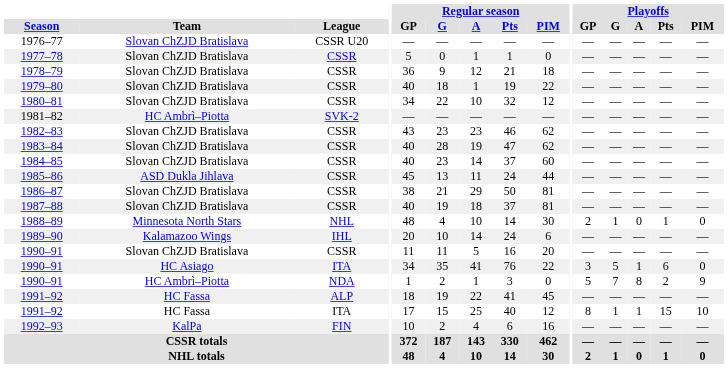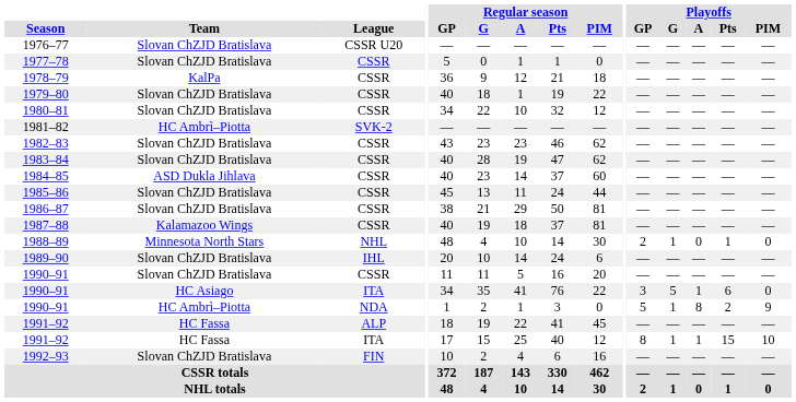 <table border="0" cellpadding="1" cellspacing="0" style="text-align:center; width:60em">
 <tr bgcolor="#e0e0e0">
 <th colspan="3" bgcolor="#ffffff"></th>
 <th rowspan="100" bgcolor="#ffffff"></th>
 <th colspan="5"><a href='#'>Regular season</a></th>
 <th rowspan="100" bgcolor="#ffffff"></th>
 <th colspan="5"><a href='#'>Playoffs</a></th>
 </tr>
 <tr bgcolor="#e0e0e0">
 <th><a href='#'>Season</a></th>
 <th>Team</th>
 <th>League</th>
 <th>GP</th>
 <th><a href='#'>G</a></th>
 <th><a href='#'>A</a></th>
 <th><a href='#'>Pts</a></th>
 <th><a href='#'>PIM</a></th>
 <th>GP</th>
 <th>G</th>
 <th>A</th>
 <th>Pts</th>
 <th>PIM</th>
 </tr>
 <tr>
 <td>1976–77</td>
 <td><a href='#'>Slovan ChZJD Bratislava</a></td>
 <td>CSSR U20</td>
 <td>—</td>
 <td>—</td>
 <td>—</td>
 <td>—</td>
 <td>—</td>
 <td>—</td>
 <td>—</td>
 <td>—</td>
 <td>—</td>
 <td>—</td>
 </tr>
 <tr bgcolor="#f0f0f0">
 <td><a href='#'>1977–78</a></td>
 <td>Slovan ChZJD Bratislava</td>
 <td><a href='#'>CSSR</a></td>
 <td>5</td>
 <td>0</td>
 <td>1</td>
 <td>1</td>
 <td>0</td>
 <td>—</td>
 <td>—</td>
 <td>—</td>
 <td>—</td>
 <td>—</td>
 </tr>
 <tr>
 <td><a href='#'>1978–79</a></td>
-<td>Slovan ChZJD Bratislava</td>
+<td><a href='#'>KalPa</a></td>
 <td>CSSR</td>
 <td>36</td>
 <td>9</td>
 <td>12</td>
 <td>21</td>
 <td>18</td>
 <td>—</td>
 <td>—</td>
 <td>—</td>
 <td>—</td>
 <td>—</td>
 </tr>
 <tr bgcolor="#f0f0f0">
 <td><a href='#'>1979–80</a></td>
 <td>Slovan ChZJD Bratislava</td>
 <td>CSSR</td>
 <td>40</td>
 <td>18</td>
 <td>1</td>
 <td>19</td>
 <td>22</td>
 <td>—</td>
 <td>—</td>
 <td>—</td>
 <td>—</td>
 <td>—</td>
 </tr>
 <tr>
 <td><a href='#'>1980–81</a></td>
 <td>Slovan ChZJD Bratislava</td>
 <td>CSSR</td>
 <td>34</td>
 <td>22</td>
 <td>10</td>
 <td>32</td>
 <td>12</td>
 <td>—</td>
 <td>—</td>
 <td>—</td>
 <td>—</td>
 <td>—</td>
 </tr>
 <tr bgcolor="#f0f0f0">
 <td>1981–82</td>
 <td><a href='#'>HC Ambrì–Piotta</a></td>
 <td><a href='#'>SVK-2</a></td>
 <td>—</td>
 <td>—</td>
 <td>—</td>
 <td>—</td>
 <td>—</td>
 <td>—</td>
 <td>—</td>
 <td>—</td>
 <td>—</td>
 <td>—</td>
 </tr>
 <tr>
 <td><a href='#'>1982–83</a></td>
 <td>Slovan ChZJD Bratislava</td>
 <td>CSSR</td>
 <td>43</td>
 <td>23</td>
 <td>23</td>
 <td>46</td>
 <td>62</td>
 <td>—</td>
 <td>—</td>
 <td>—</td>
 <td>—</td>
 <td>—</td>
 </tr>
 <tr bgcolor="#f0f0f0">
 <td><a href='#'>1983–84</a></td>
 <td>Slovan ChZJD Bratislava</td>
 <td>CSSR</td>
 <td>40</td>
 <td>28</td>
 <td>19</td>
 <td>47</td>
 <td>62</td>
 <td>—</td>
 <td>—</td>
 <td>—</td>
 <td>—</td>
 <td>—</td>
 </tr>
 <tr>
 <td><a href='#'>1984–85</a></td>
-<td>Slovan ChZJD Bratislava</td>
+<td><a href='#'>ASD Dukla Jihlava</a></td>
 <td>CSSR</td>
 <td>40</td>
 <td>23</td>
 <td>14</td>
 <td>37</td>
 <td>60</td>
 <td>—</td>
 <td>—</td>
 <td>—</td>
 <td>—</td>
 <td>—</td>
 </tr>
 <tr bgcolor="#f0f0f0">
 <td><a href='#'>1985–86</a></td>
-<td><a href='#'>ASD Dukla Jihlava</a></td>
+<td>Slovan ChZJD Bratislava</td>
 <td>CSSR</td>
 <td>45</td>
 <td>13</td>
 <td>11</td>
 <td>24</td>
 <td>44</td>
 <td>—</td>
 <td>—</td>
 <td>—</td>
 <td>—</td>
 <td>—</td>
 </tr>
 <tr>
 <td><a href='#'>1986–87</a></td>
 <td>Slovan ChZJD Bratislava</td>
 <td>CSSR</td>
 <td>38</td>
 <td>21</td>
 <td>29</td>
 <td>50</td>
 <td>81</td>
 <td>—</td>
 <td>—</td>
 <td>—</td>
 <td>—</td>
 <td>—</td>
 </tr>
 <tr bgcolor="#f0f0f0">
 <td><a href='#'>1987–88</a></td>
-<td>Slovan ChZJD Bratislava</td>
+<td><a href='#'>Kalamazoo Wings</a></td>
 <td>CSSR</td>
 <td>40</td>
 <td>19</td>
 <td>18</td>
 <td>37</td>
 <td>81</td>
 <td>—</td>
 <td>—</td>
 <td>—</td>
 <td>—</td>
 <td>—</td>
 </tr>
 <tr>
 <td><a href='#'>1988–89</a></td>
 <td><a href='#'>Minnesota North Stars</a></td>
 <td><a href='#'>NHL</a></td>
 <td>48</td>
 <td>4</td>
 <td>10</td>
 <td>14</td>
 <td>30</td>
 <td>2</td>
 <td>1</td>
 <td>0</td>
 <td>1</td>
 <td>0</td>
 </tr>
 <tr bgcolor="#f0f0f0">
 <td><a href='#'>1989–90</a></td>
-<td><a href='#'>Kalamazoo Wings</a></td>
+<td>Slovan ChZJD Bratislava</td>
 <td><a href='#'>IHL</a></td>
 <td>20</td>
 <td>10</td>
 <td>14</td>
 <td>24</td>
 <td>6</td>
 <td>—</td>
 <td>—</td>
 <td>—</td>
 <td>—</td>
 <td>—</td>
 </tr>
 <tr>
 <td><a href='#'>1990–91</a></td>
 <td>Slovan ChZJD Bratislava</td>
 <td>CSSR</td>
 <td>11</td>
 <td>11</td>
 <td>5</td>
 <td>16</td>
 <td>20</td>
 <td>—</td>
 <td>—</td>
 <td>—</td>
 <td>—</td>
 <td>—</td>
 </tr>
 <tr bgcolor="#f0f0f0">
 <td><a href='#'>1990–91</a></td>
 <td><a href='#'>HC Asiago</a></td>
 <td><a href='#'>ITA</a></td>
 <td>34</td>
 <td>35</td>
 <td>41</td>
 <td>76</td>
 <td>22</td>
 <td>3</td>
 <td>5</td>
 <td>1</td>
 <td>6</td>
 <td>0</td>
 </tr>
 <tr>
 <td><a href='#'>1990–91</a></td>
 <td><a href='#'>HC Ambrì–Piotta</a></td>
 <td><a href='#'>NDA</a></td>
 <td>1</td>
 <td>2</td>
 <td>1</td>
 <td>3</td>
 <td>0</td>
 <td>5</td>
-<td>7</td>
+<td>1</td>
 <td>8</td>
 <td>2</td>
 <td>9</td>
 </tr>
 <tr bgcolor="#f0f0f0">
 <td><a href='#'>1991–92</a></td>
 <td><a href='#'>HC Fassa</a></td>
 <td><a href='#'>ALP</a></td>
 <td>18</td>
 <td>19</td>
 <td>22</td>
 <td>41</td>
 <td>45</td>
 <td>—</td>
 <td>—</td>
 <td>—</td>
 <td>—</td>
 <td>—</td>
 </tr>
 <tr>
 <td><a href='#'>1991–92</a></td>
 <td>HC Fassa</td>
 <td>ITA</td>
 <td>17</td>
 <td>15</td>
 <td>25</td>
 <td>40</td>
 <td>12</td>
 <td>8</td>
 <td>1</td>
 <td>1</td>
 <td>15</td>
 <td>10</td>
 </tr>
 <tr bgcolor="#f0f0f0">
 <td><a href='#'>1992–93</a></td>
-<td><a href='#'>KalPa</a></td>
+<td>Slovan ChZJD Bratislava</td>
 <td><a href='#'>FIN</a></td>
 <td>10</td>
 <td>2</td>
 <td>4</td>
 <td>6</td>
 <td>16</td>
 <td>—</td>
 <td>—</td>
 <td>—</td>
 <td>—</td>
 <td>—</td>
 </tr>
 <tr bgcolor="#e0e0e0">
 <th colspan="3">CSSR totals</th>
 <th>372</th>
 <th>187</th>
 <th>143</th>
 <th>330</th>
 <th>462</th>
 <th>—</th>
 <th>—</th>
 <th>—</th>
 <th>—</th>
 <th>—</th>
 </tr>
 <tr bgcolor="#e0e0e0">
 <th colspan="3">NHL totals</th>
 <th>48</th>
 <th>4</th>
 <th>10</th>
 <th>14</th>
 <th>30</th>
 <th>2</th>
 <th>1</th>
 <th>0</th>
 <th>1</th>
 <th>0</th>
 </tr>
 </table>
